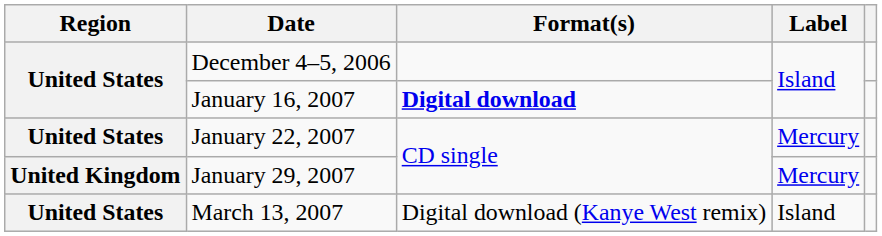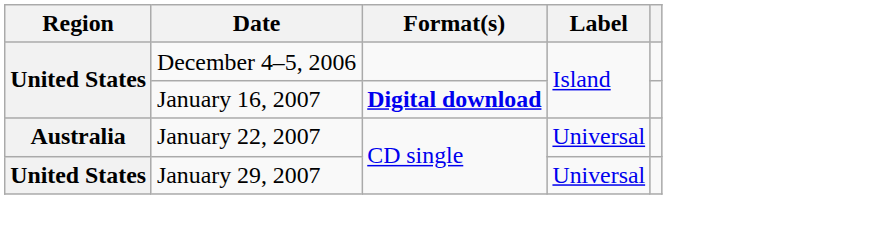 <table class="wikitable plainrowheaders">
 <tr>
 <th scope="col">Region</th>
 <th scope="col">Date</th>
 <th scope="col">Format(s)</th>
 <th scope="col">Label</th>
 <th scope="col"></th>
 </tr>
 <tr>
 <th scope="row" rowspan="2">United States</th>
 <td>December 4–5, 2006</td>
 <td></td>
 <td rowspan="2"><a href='#'>Island</a></td>
 <td></td>
 </tr>
 <tr>
 <td>January 16, 2007</td>
 <td><strong><a href='#'>Digital download</a></strong></td>
 <td></td>
 </tr>
 <tr>
-<th scope="row">United States</th>
+<th scope="row">Australia</th>
 <td>January 22, 2007</td>
 <td rowspan="2"><a href='#'>CD single</a></td>
-<td><a href='#'>Mercury</a></td>
-<td></td>
-</tr>
-<tr>
-<th scope="row">United Kingdom</th>
-<td>January 29, 2007</td>
-<td><a href='#'>Mercury</a></td>
+<td><a href='#'>Universal</a></td>
 <td></td>
 </tr>
 <tr>
 <th scope="row">United States</th>
-<td>March 13, 2007</td>
-<td>Digital download (<a href='#'>Kanye West</a> remix)</td>
-<td>Island</td>
+<td>January 29, 2007</td>
+<td><a href='#'>Universal</a></td>
 <td></td>
 </tr>
 </table>
